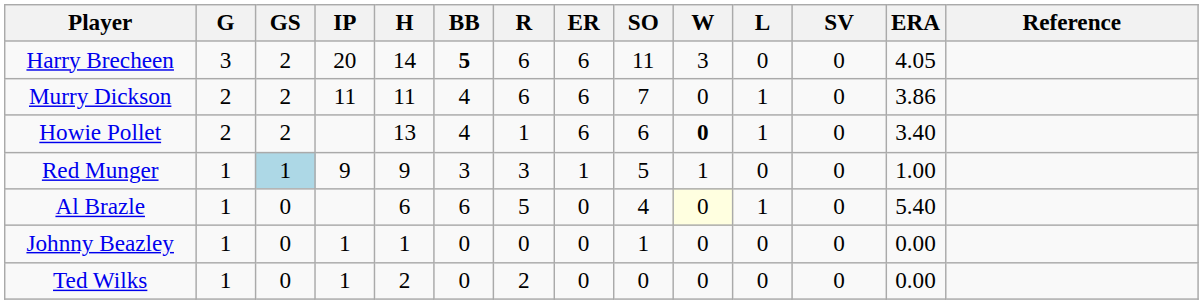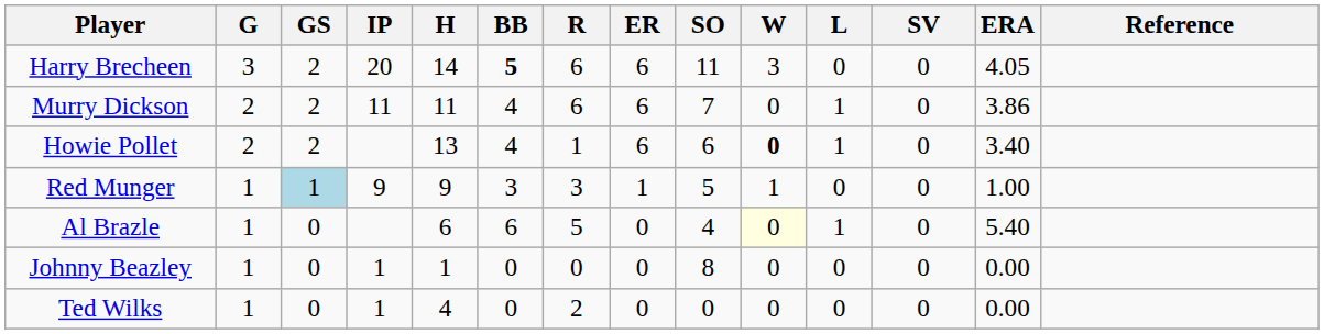 <table class="wikitable sortable" style="text-align:center">
 <tr>
 <th width="16%">Player</th>
 <th width="5%">G</th>
 <th width="5%">GS</th>
 <th width="5%">IP</th>
 <th width="5%">H</th>
 <th width="5%">BB</th>
 <th width="5%">R</th>
 <th width="5%">ER</th>
 <th width="5%">SO</th>
 <th width="5%">W</th>
 <th width="5%">L</th>
 <th>SV</th>
 <th width="5%">ERA</th>
 <th>Reference</th>
 </tr>
 <tr>
 <td><a href='#'>Harry Brecheen</a></td>
 <td>3</td>
 <td>2</td>
 <td>20</td>
 <td>14</td>
 <td><strong>5</strong></td>
 <td>6</td>
 <td>6</td>
 <td>11</td>
 <td>3</td>
 <td>0</td>
 <td>0</td>
 <td>4.05</td>
 <td></td>
 </tr>
 <tr>
 <td><a href='#'>Murry Dickson</a></td>
 <td>2</td>
 <td>2</td>
 <td>11</td>
 <td>11</td>
 <td>4</td>
 <td>6</td>
 <td>6</td>
 <td>7</td>
 <td>0</td>
 <td>1</td>
 <td>0</td>
 <td>3.86</td>
 <td></td>
 </tr>
 <tr>
 <td><a href='#'>Howie Pollet</a></td>
 <td>2</td>
 <td>2</td>
 <td></td>
 <td>13</td>
 <td>4</td>
 <td>1</td>
 <td>6</td>
 <td>6</td>
 <td><strong>0</strong></td>
 <td>1</td>
 <td>0</td>
 <td>3.40</td>
 <td></td>
 </tr>
 <tr>
 <td><a href='#'>Red Munger</a></td>
 <td>1</td>
 <td style="background: lightblue;">1</td>
 <td>9</td>
 <td>9</td>
 <td>3</td>
 <td>3</td>
 <td>1</td>
 <td>5</td>
 <td>1</td>
 <td>0</td>
 <td>0</td>
 <td>1.00</td>
 <td></td>
 </tr>
 <tr>
 <td><a href='#'>Al Brazle</a></td>
 <td>1</td>
 <td>0</td>
 <td></td>
 <td>6</td>
 <td>6</td>
 <td>5</td>
 <td>0</td>
 <td>4</td>
 <td style="background: lightyellow;">0</td>
 <td>1</td>
 <td>0</td>
 <td>5.40</td>
 <td></td>
 </tr>
 <tr>
 <td><a href='#'>Johnny Beazley</a></td>
 <td>1</td>
 <td>0</td>
 <td>1</td>
 <td>1</td>
 <td>0</td>
 <td>0</td>
 <td>0</td>
-<td>1</td>
+<td>8</td>
 <td>0</td>
 <td>0</td>
 <td>0</td>
 <td>0.00</td>
 <td></td>
 </tr>
 <tr>
 <td><a href='#'>Ted Wilks</a></td>
 <td>1</td>
 <td>0</td>
 <td>1</td>
-<td>2</td>
+<td>4</td>
 <td>0</td>
 <td>2</td>
 <td>0</td>
 <td>0</td>
 <td>0</td>
 <td>0</td>
 <td>0</td>
 <td>0.00</td>
 <td></td>
 </tr>
 </table>
